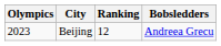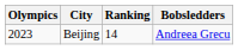 <table class="wikitable">
 <tr>
 <th>Olympics</th>
 <th>City</th>
 <th>Ranking</th>
 <th>Bobsledders</th>
 </tr>
 <tr>
 <td>2023</td>
 <td>Beijing</td>
-<td>12</td>
+<td>14</td>
 <td><a href='#'>Andreea Grecu</a></td>
 </tr>
 </table>
